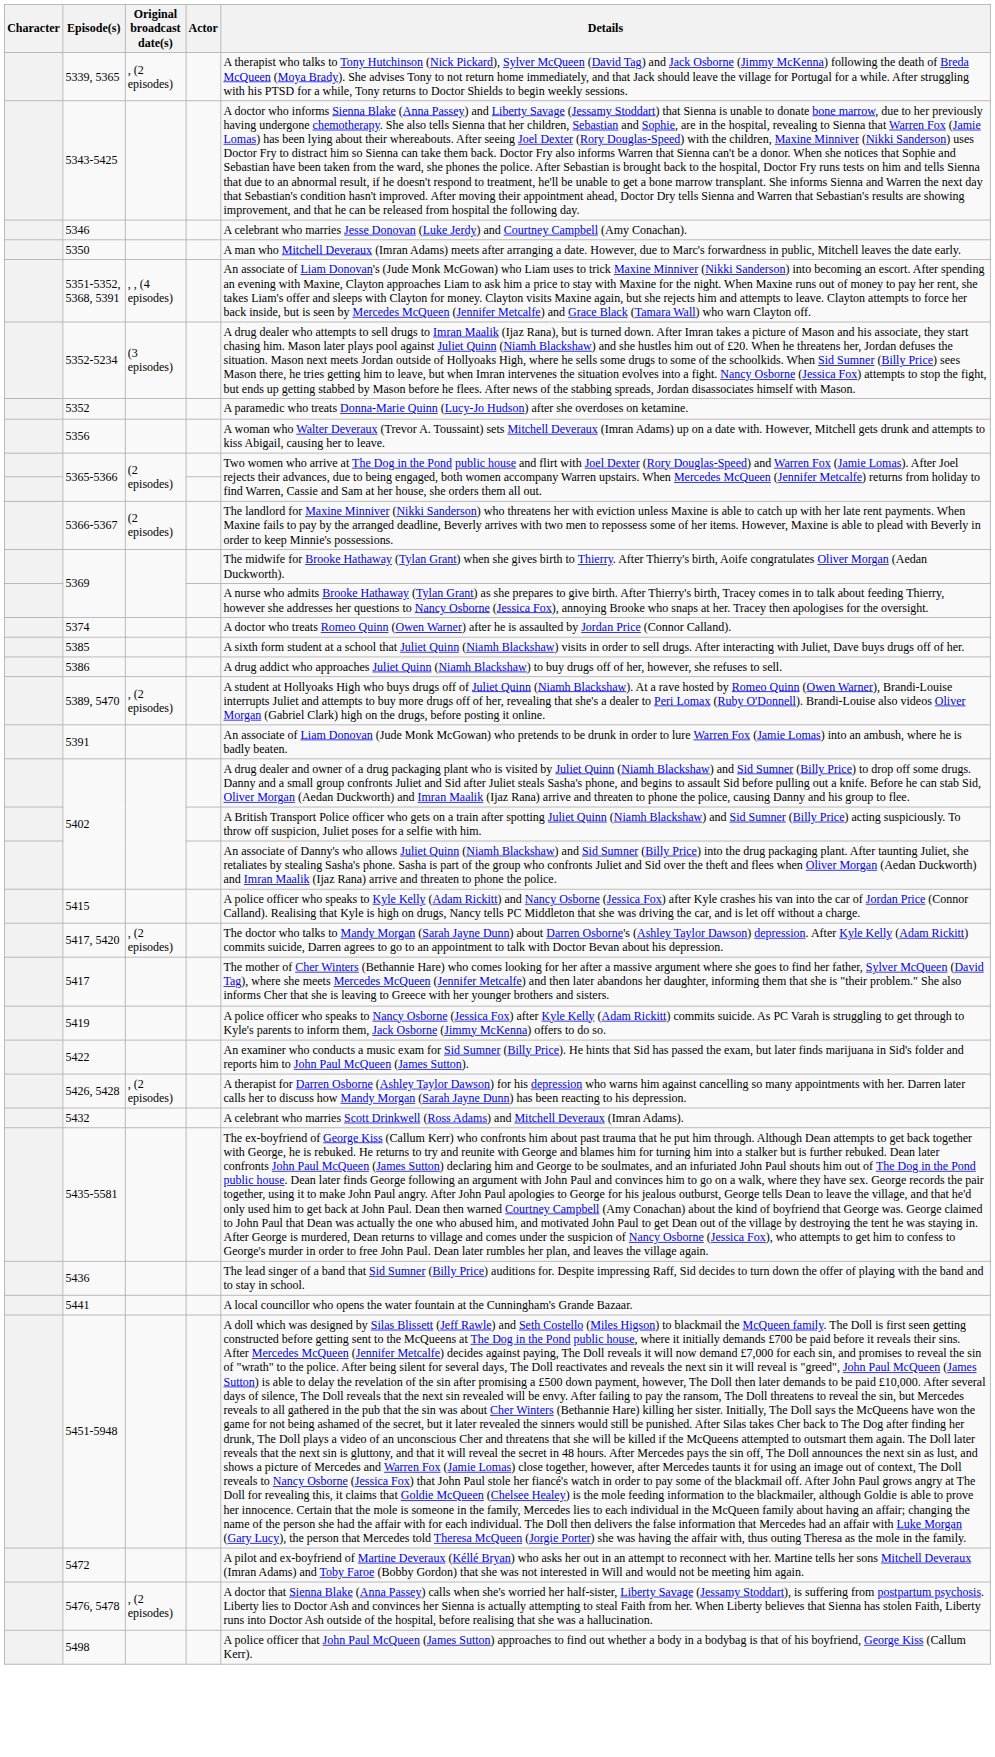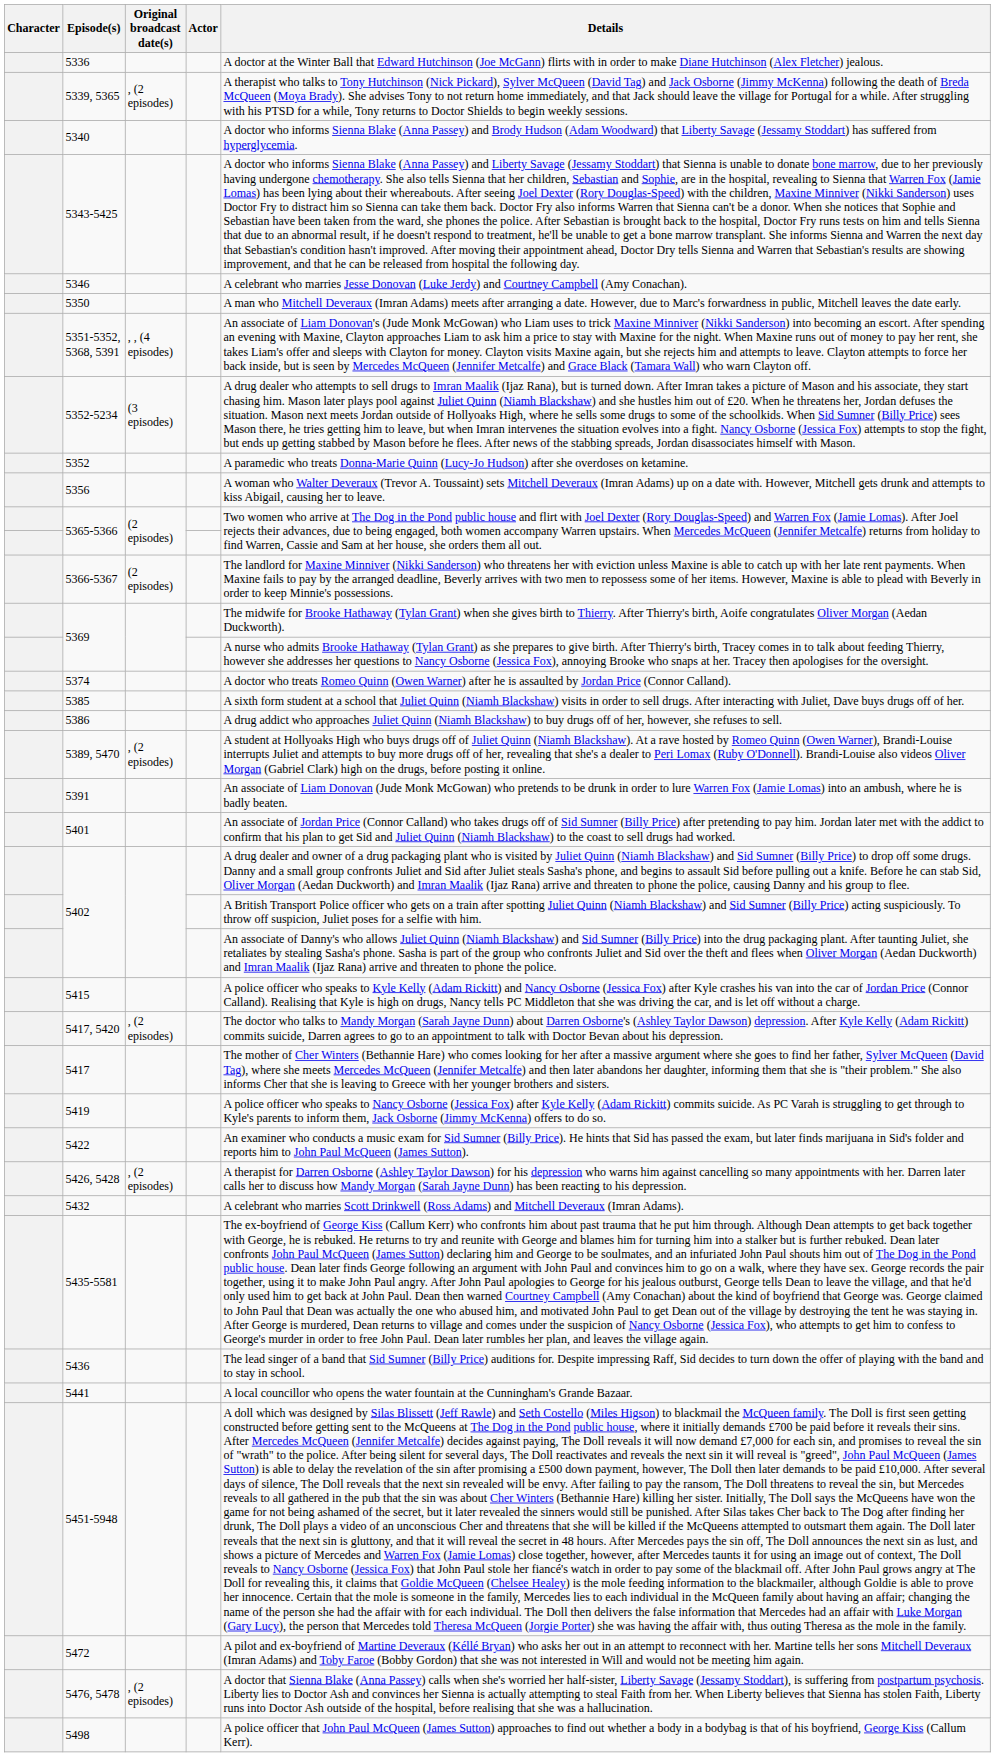 <table class="wikitable plainrowheaders" style="font-size:95%">
 <tr>
 <th scope="col">Character</th>
 <th scope="col">Episode(s)</th>
 <th scope="col">Original broadcast date(s)</th>
 <th scope="col">Actor</th>
 <th scope="col">Details</th>
 </tr>
 <tr>
 <th scope="row"></th>
+<td>5336</td>
+<td></td>
+<td></td>
+<td>A doctor at the Winter Ball that <a href='#'>Edward Hutchinson</a> (<a href='#'>Joe McGann</a>) flirts with in order to make <a href='#'>Diane Hutchinson</a> (<a href='#'>Alex Fletcher</a>) jealous.</td>
+</tr>
+<tr>
+<th scope="row"></th>
 <td>5339, 5365</td>
 <td>,  (2 episodes)</td>
 <td></td>
 <td>A therapist who talks to <a href='#'>Tony Hutchinson</a> (<a href='#'>Nick Pickard</a>), <a href='#'>Sylver McQueen</a> (<a href='#'>David Tag</a>) and <a href='#'>Jack Osborne</a> (<a href='#'>Jimmy McKenna</a>) following the death of <a href='#'>Breda McQueen</a> (<a href='#'>Moya Brady</a>). She advises Tony to not return home immediately, and that Jack should leave the village for Portugal for a while. After struggling with his PTSD for a while, Tony returns to Doctor Shields to begin weekly sessions.</td>
+</tr>
+<tr>
+<th scope="row"></th>
+<td>5340</td>
+<td></td>
+<td></td>
+<td>A doctor who informs <a href='#'>Sienna Blake</a> (<a href='#'>Anna Passey</a>) and <a href='#'>Brody Hudson</a> (<a href='#'>Adam Woodward</a>) that <a href='#'>Liberty Savage</a> (<a href='#'>Jessamy Stoddart</a>) has suffered from <a href='#'>hyperglycemia</a>.</td>
 </tr>
 <tr>
 <th scope="row"></th>
 <td>5343-5425</td>
 <td></td>
 <td></td>
 <td>A doctor who informs <a href='#'>Sienna Blake</a> (<a href='#'>Anna Passey</a>) and <a href='#'>Liberty Savage</a> (<a href='#'>Jessamy Stoddart</a>) that Sienna is unable to donate <a href='#'>bone marrow</a>, due to her previously having undergone <a href='#'>chemotherapy</a>. She also tells Sienna that her children, <a href='#'>Sebastian</a> and <a href='#'>Sophie</a>, are in the hospital, revealing to Sienna that <a href='#'>Warren Fox</a> (<a href='#'>Jamie Lomas</a>) has been lying about their whereabouts. After seeing <a href='#'>Joel Dexter</a> (<a href='#'>Rory Douglas-Speed</a>) with the children, <a href='#'>Maxine Minniver</a> (<a href='#'>Nikki Sanderson</a>) uses Doctor Fry to distract him so Sienna can take them back. Doctor Fry also informs Warren that Sienna can't be a donor. When she notices that Sophie and Sebastian have been taken from the ward, she phones the police. After Sebastian is brought back to the hospital, Doctor Fry runs tests on him and tells Sienna that due to an abnormal result, if he doesn't respond to treatment, he'll be unable to get a bone marrow transplant. She informs Sienna and Warren the next day that Sebastian's condition hasn't improved. After moving their appointment ahead, Doctor Dry tells Sienna and Warren that Sebastian's results are showing improvement, and that he can be released from hospital the following day.</td>
 </tr>
 <tr>
 <th scope="row"></th>
 <td>5346</td>
 <td></td>
 <td></td>
 <td>A celebrant who marries <a href='#'>Jesse Donovan</a> (<a href='#'>Luke Jerdy</a>) and <a href='#'>Courtney Campbell</a> (Amy Conachan).</td>
 </tr>
 <tr>
 <th scope="row"></th>
 <td>5350</td>
 <td></td>
 <td></td>
 <td>A man who <a href='#'>Mitchell Deveraux</a> (Imran Adams) meets after arranging a date. However, due to Marc's forwardness in public, Mitchell leaves the date early.</td>
 </tr>
 <tr>
 <th scope="row"></th>
 <td>5351-5352, 5368, 5391</td>
 <td>, ,  (4 episodes)</td>
 <td></td>
 <td>An associate of <a href='#'>Liam Donovan</a>'s (Jude Monk McGowan) who Liam uses to trick <a href='#'>Maxine Minniver</a> (<a href='#'>Nikki Sanderson</a>) into becoming an escort. After spending an evening with Maxine, Clayton approaches Liam to ask him a price to stay with Maxine for the night. When Maxine runs out of money to pay her rent, she takes Liam's offer and sleeps with Clayton for money. Clayton visits Maxine again, but she rejects him and attempts to leave. Clayton attempts to force her back inside, but is seen by <a href='#'>Mercedes McQueen</a> (<a href='#'>Jennifer Metcalfe</a>) and <a href='#'>Grace Black</a> (<a href='#'>Tamara Wall</a>) who warn Clayton off.</td>
 </tr>
 <tr>
 <th scope="row"></th>
 <td>5352-5234</td>
 <td> (3 episodes)</td>
 <td></td>
 <td>A drug dealer who attempts to sell drugs to <a href='#'>Imran Maalik</a> (Ijaz Rana), but is turned down. After Imran takes a picture of Mason and his associate, they start chasing him. Mason later plays pool against <a href='#'>Juliet Quinn</a> (<a href='#'>Niamh Blackshaw</a>) and she hustles him out of £20. When he threatens her, Jordan defuses the situation. Mason next meets Jordan outside of Hollyoaks High, where he sells some drugs to some of the schoolkids. When <a href='#'>Sid Sumner</a> (<a href='#'>Billy Price</a>) sees Mason there, he tries getting him to leave, but when Imran intervenes the situation evolves into a fight. <a href='#'>Nancy Osborne</a> (<a href='#'>Jessica Fox</a>) attempts to stop the fight, but ends up getting stabbed by Mason before he flees. After news of the stabbing spreads, Jordan disassociates himself with Mason.</td>
 </tr>
 <tr>
 <th scope="row"></th>
 <td>5352</td>
 <td></td>
 <td></td>
 <td>A paramedic who treats <a href='#'>Donna-Marie Quinn</a> (<a href='#'>Lucy-Jo Hudson</a>) after she overdoses on ketamine.</td>
 </tr>
 <tr>
 <th scope="row"></th>
 <td>5356</td>
 <td></td>
 <td></td>
 <td>A woman who <a href='#'>Walter Deveraux</a> (Trevor A. Toussaint) sets <a href='#'>Mitchell Deveraux</a> (Imran Adams) up on a date with. However, Mitchell gets drunk and attempts to kiss Abigail, causing her to leave.</td>
 </tr>
 <tr>
 <th scope="row"></th>
 <td rowspan="2">5365-5366</td>
 <td rowspan="2"> (2 episodes)</td>
 <td></td>
 <td rowspan="2">Two women who arrive at <a href='#'>The Dog in the Pond</a> <a href='#'>public house</a> and flirt with <a href='#'>Joel Dexter</a> (<a href='#'>Rory Douglas-Speed</a>) and <a href='#'>Warren Fox</a> (<a href='#'>Jamie Lomas</a>). After Joel rejects their advances, due to being engaged, both women accompany Warren upstairs. When <a href='#'>Mercedes McQueen</a> (<a href='#'>Jennifer Metcalfe</a>) returns from holiday to find Warren, Cassie and Sam at her house, she orders them all out.</td>
 </tr>
 <tr>
 <th scope="row"></th>
 <td></td>
 </tr>
 <tr>
 <th scope="row"></th>
 <td>5366-5367</td>
 <td> (2 episodes)</td>
 <td></td>
 <td>The landlord for <a href='#'>Maxine Minniver</a> (<a href='#'>Nikki Sanderson</a>) who threatens her with eviction unless Maxine is able to catch up with her late rent payments. When Maxine fails to pay by the arranged deadline, Beverly arrives with two men to repossess some of her items. However, Maxine is able to plead with Beverly in order to keep Minnie's possessions.</td>
 </tr>
 <tr>
 <th scope="row"></th>
 <td rowspan="2">5369</td>
 <td rowspan="2"></td>
 <td></td>
 <td>The midwife for <a href='#'>Brooke Hathaway</a> (<a href='#'>Tylan Grant</a>) when she gives birth to <a href='#'>Thierry</a>. After Thierry's birth, Aoife congratulates <a href='#'>Oliver Morgan</a> (Aedan Duckworth).</td>
 </tr>
 <tr>
 <th scope="row"></th>
 <td></td>
 <td>A nurse who admits <a href='#'>Brooke Hathaway</a> (<a href='#'>Tylan Grant</a>) as she prepares to give birth. After Thierry's birth, Tracey comes in to talk about feeding Thierry, however she addresses her questions to <a href='#'>Nancy Osborne</a> (<a href='#'>Jessica Fox</a>), annoying Brooke who snaps at her. Tracey then apologises for the oversight.</td>
 </tr>
 <tr>
 <th scope="row"></th>
 <td>5374</td>
 <td></td>
 <td></td>
 <td>A doctor who treats <a href='#'>Romeo Quinn</a> (<a href='#'>Owen Warner</a>) after he is assaulted by <a href='#'>Jordan Price</a> (Connor Calland).</td>
 </tr>
 <tr>
 <th scope="row"></th>
 <td>5385</td>
 <td></td>
 <td></td>
 <td>A sixth form student at a school that <a href='#'>Juliet Quinn</a> (<a href='#'>Niamh Blackshaw</a>) visits in order to sell drugs. After interacting with Juliet, Dave buys drugs off of her.</td>
 </tr>
 <tr>
 <th scope="row"></th>
 <td>5386</td>
 <td></td>
 <td></td>
 <td>A drug addict who approaches <a href='#'>Juliet Quinn</a> (<a href='#'>Niamh Blackshaw</a>) to buy drugs off of her, however, she refuses to sell.</td>
 </tr>
 <tr>
 <th scope="row"></th>
 <td>5389, 5470</td>
 <td>,  (2 episodes)</td>
 <td></td>
 <td>A student at Hollyoaks High who buys drugs off of <a href='#'>Juliet Quinn</a> (<a href='#'>Niamh Blackshaw</a>). At a rave hosted by <a href='#'>Romeo Quinn</a> (<a href='#'>Owen Warner</a>), Brandi-Louise interrupts Juliet and attempts to buy more drugs off of her, revealing that she's a dealer to <a href='#'>Peri Lomax</a> (<a href='#'>Ruby O'Donnell</a>). Brandi-Louise also videos <a href='#'>Oliver Morgan</a> (Gabriel Clark) high on the drugs, before posting it online.</td>
 </tr>
 <tr>
 <th scope="row"></th>
 <td>5391</td>
 <td></td>
 <td></td>
 <td>An associate of <a href='#'>Liam Donovan</a> (Jude Monk McGowan) who pretends to be drunk in order to lure <a href='#'>Warren Fox</a> (<a href='#'>Jamie Lomas</a>) into an ambush, where he is badly beaten.</td>
 </tr>
 <tr>
 <th scope="row"></th>
+<td>5401</td>
+<td></td>
+<td></td>
+<td>An associate of <a href='#'>Jordan Price</a> (Connor Calland) who takes drugs off of <a href='#'>Sid Sumner</a> (<a href='#'>Billy Price</a>) after pretending to pay him. Jordan later met with the addict to confirm that his plan to get Sid and <a href='#'>Juliet Quinn</a> (<a href='#'>Niamh Blackshaw</a>) to the coast to sell drugs had worked.</td>
+</tr>
+<tr>
+<th scope="row"></th>
 <td rowspan="3">5402</td>
 <td rowspan="3"></td>
 <td></td>
 <td>A drug dealer and owner of a drug packaging plant who is visited by <a href='#'>Juliet Quinn</a> (<a href='#'>Niamh Blackshaw</a>) and <a href='#'>Sid Sumner</a> (<a href='#'>Billy Price</a>) to drop off some drugs. Danny and a small group confronts Juliet and Sid after Juliet steals Sasha's phone, and begins to assault Sid before pulling out a knife. Before he can stab Sid, <a href='#'>Oliver Morgan</a> (Aedan Duckworth) and <a href='#'>Imran Maalik</a> (Ijaz Rana) arrive and threaten to phone the police, causing Danny and his group to flee.</td>
 </tr>
 <tr>
 <th scope="row"></th>
 <td></td>
 <td>A British Transport Police officer who gets on a train after spotting <a href='#'>Juliet Quinn</a> (<a href='#'>Niamh Blackshaw</a>) and <a href='#'>Sid Sumner</a> (<a href='#'>Billy Price</a>) acting suspiciously. To throw off suspicion, Juliet poses for a selfie with him.</td>
 </tr>
 <tr>
 <th scope="row"></th>
 <td></td>
 <td>An associate of Danny's who allows <a href='#'>Juliet Quinn</a> (<a href='#'>Niamh Blackshaw</a>) and <a href='#'>Sid Sumner</a> (<a href='#'>Billy Price</a>) into the drug packaging plant. After taunting Juliet, she retaliates by stealing Sasha's phone. Sasha is part of the group who confronts Juliet and Sid over the theft and flees when <a href='#'>Oliver Morgan</a> (Aedan Duckworth) and <a href='#'>Imran Maalik</a> (Ijaz Rana) arrive and threaten to phone the police.</td>
 </tr>
 <tr>
 <th scope="row"></th>
 <td>5415</td>
 <td></td>
 <td></td>
 <td>A police officer who speaks to <a href='#'>Kyle Kelly</a> (<a href='#'>Adam Rickitt</a>) and <a href='#'>Nancy Osborne</a> (<a href='#'>Jessica Fox</a>) after Kyle crashes his van into the car of <a href='#'>Jordan Price</a> (Connor Calland). Realising that Kyle is high on drugs, Nancy tells PC Middleton that she was driving the car, and is let off without a charge.</td>
 </tr>
 <tr>
 <th scope="row"></th>
 <td>5417, 5420</td>
 <td>,  (2 episodes)</td>
 <td></td>
 <td>The doctor who talks to <a href='#'>Mandy Morgan</a> (<a href='#'>Sarah Jayne Dunn</a>) about <a href='#'>Darren Osborne</a>'s (<a href='#'>Ashley Taylor Dawson</a>) <a href='#'>depression</a>. After <a href='#'>Kyle Kelly</a> (<a href='#'>Adam Rickitt</a>) commits suicide, Darren agrees to go to an appointment to talk with Doctor Bevan about his depression.</td>
 </tr>
 <tr>
 <th scope="row"></th>
 <td>5417</td>
 <td></td>
 <td></td>
 <td>The mother of <a href='#'>Cher Winters</a> (Bethannie Hare) who comes looking for her after a massive argument where she goes to find her father, <a href='#'>Sylver McQueen</a> (<a href='#'>David Tag</a>), where she meets <a href='#'>Mercedes McQueen</a> (<a href='#'>Jennifer Metcalfe</a>) and then later abandons her daughter, informing them that she is "their problem." She also informs Cher that she is leaving to Greece with her younger brothers and sisters.</td>
 </tr>
 <tr>
 <th scope="row"></th>
 <td>5419</td>
 <td></td>
 <td></td>
 <td>A police officer who speaks to <a href='#'>Nancy Osborne</a> (<a href='#'>Jessica Fox</a>) after <a href='#'>Kyle Kelly</a> (<a href='#'>Adam Rickitt</a>) commits suicide. As PC Varah is struggling to get through to Kyle's parents to inform them, <a href='#'>Jack Osborne</a> (<a href='#'>Jimmy McKenna</a>) offers to do so.</td>
 </tr>
 <tr>
 <th scope="row"></th>
 <td>5422</td>
 <td></td>
 <td></td>
 <td>An examiner who conducts a music exam for <a href='#'>Sid Sumner</a> (<a href='#'>Billy Price</a>). He hints that Sid has passed the exam, but later finds marijuana in Sid's folder and reports him to <a href='#'>John Paul McQueen</a> (<a href='#'>James Sutton</a>).</td>
 </tr>
 <tr>
 <th scope="row"></th>
 <td>5426, 5428</td>
 <td>,  (2 episodes)</td>
 <td></td>
 <td>A therapist for <a href='#'>Darren Osborne</a> (<a href='#'>Ashley Taylor Dawson</a>) for his <a href='#'>depression</a> who warns him against cancelling so many appointments with her. Darren later calls her to discuss how <a href='#'>Mandy Morgan</a> (<a href='#'>Sarah Jayne Dunn</a>) has been reacting to his depression.</td>
 </tr>
 <tr>
 <th scope="row"></th>
 <td>5432</td>
 <td></td>
 <td></td>
 <td>A celebrant who marries <a href='#'>Scott Drinkwell</a> (<a href='#'>Ross Adams</a>) and <a href='#'>Mitchell Deveraux</a> (Imran Adams).</td>
 </tr>
 <tr>
 <th scope="row"></th>
 <td>5435-5581</td>
 <td></td>
 <td></td>
 <td>The ex-boyfriend of <a href='#'>George Kiss</a> (Callum Kerr) who confronts him about past trauma that he put him through. Although Dean attempts to get back together with George, he is rebuked. He returns to try and reunite with George and blames him for turning him into a stalker but is further rebuked. Dean later confronts <a href='#'>John Paul McQueen</a> (<a href='#'>James Sutton</a>) declaring him and George to be soulmates, and an infuriated John Paul shouts him out of <a href='#'>The Dog in the Pond</a> <a href='#'>public house</a>. Dean later finds George following an argument with John Paul and convinces him to go on a walk, where they have sex. George records the pair together, using it to make John Paul angry. After John Paul apologies to George for his jealous outburst, George tells Dean to leave the village, and that he'd only used him to get back at John Paul. Dean then warned <a href='#'>Courtney Campbell</a> (Amy Conachan) about the kind of boyfriend that George was. George claimed to John Paul that Dean was actually the one who abused him, and motivated John Paul to get Dean out of the village by destroying the tent he was staying in. After George is murdered, Dean returns to village and comes under the suspicion of <a href='#'>Nancy Osborne</a> (<a href='#'>Jessica Fox</a>), who attempts to get him to confess to George's murder in order to free John Paul. Dean later rumbles her plan, and leaves the village again.</td>
 </tr>
 <tr>
 <th scope="row"></th>
 <td>5436</td>
 <td></td>
 <td></td>
 <td>The lead singer of a band that <a href='#'>Sid Sumner</a> (<a href='#'>Billy Price</a>) auditions for. Despite impressing Raff, Sid decides to turn down the offer of playing with the band and to stay in school.</td>
 </tr>
 <tr>
 <th scope="row"></th>
 <td>5441</td>
 <td></td>
 <td></td>
 <td>A local councillor who opens the water fountain at the Cunningham's Grande Bazaar.</td>
 </tr>
 <tr>
 <th scope="row"></th>
 <td>5451-5948</td>
 <td></td>
 <td></td>
 <td>A doll which was designed by <a href='#'>Silas Blissett</a> (<a href='#'>Jeff Rawle</a>) and <a href='#'>Seth Costello</a> (<a href='#'>Miles Higson</a>) to blackmail the <a href='#'>McQueen family</a>. The Doll is first seen getting constructed before getting sent to the McQueens at <a href='#'>The Dog in the Pond</a> <a href='#'>public house</a>, where it initially demands £700 be paid before it reveals their sins. After <a href='#'>Mercedes McQueen</a> (<a href='#'>Jennifer Metcalfe</a>) decides against paying, The Doll reveals it will now demand £7,000 for each sin, and promises to reveal the sin of "wrath" to the police. After being silent for several days, The Doll reactivates and reveals the next sin it will reveal is "greed", <a href='#'>John Paul McQueen</a> (<a href='#'>James Sutton</a>) is able to delay the revelation of the sin after promising a £500 down payment, however, The Doll then later demands to be paid £10,000. After several days of silence, The Doll reveals that the next sin revealed will be envy. After failing to pay the ransom, The Doll threatens to reveal the sin, but Mercedes reveals to all gathered in the pub that the sin was about <a href='#'>Cher Winters</a> (Bethannie Hare) killing her sister. Initially, The Doll says the McQueens have won the game for not being ashamed of the secret, but it later revealed the sinners would still be punished. After Silas takes Cher back to The Dog after finding her drunk, The Doll plays a video of an unconscious Cher and threatens that she will be killed if the McQueens attempted to outsmart them again. The Doll later reveals that the next sin is gluttony, and that it will reveal the secret in 48 hours. After Mercedes pays the sin off, The Doll announces the next sin as lust, and shows a picture of Mercedes and <a href='#'>Warren Fox</a> (<a href='#'>Jamie Lomas</a>) close together, however, after Mercedes taunts it for using an image out of context, The Doll reveals to <a href='#'>Nancy Osborne</a> (<a href='#'>Jessica Fox</a>) that John Paul stole her fiancé's watch in order to pay some of the blackmail off. After John Paul grows angry at The Doll for revealing this, it claims that <a href='#'>Goldie McQueen</a> (<a href='#'>Chelsee Healey</a>) is the mole feeding information to the blackmailer, although Goldie is able to prove her innocence. Certain that the mole is someone in the family, Mercedes lies to each individual in the McQueen family about having an affair; changing the name of the person she had the affair with for each individual. The Doll then delivers the false information that Mercedes had an affair with <a href='#'>Luke Morgan</a> (<a href='#'>Gary Lucy</a>), the person that Mercedes told <a href='#'>Theresa McQueen</a> (<a href='#'>Jorgie Porter</a>) she was having the affair with, thus outing Theresa as the mole in the family.</td>
 </tr>
 <tr>
 <th scope="row"></th>
 <td>5472</td>
 <td></td>
 <td></td>
 <td>A pilot and ex-boyfriend of <a href='#'>Martine Deveraux</a> (<a href='#'>Kéllé Bryan</a>) who asks her out in an attempt to reconnect with her. Martine tells her sons <a href='#'>Mitchell Deveraux</a> (Imran Adams) and <a href='#'>Toby Faroe</a> (Bobby Gordon) that she was not interested in Will and would not be meeting him again.</td>
 </tr>
 <tr>
 <th scope="row"></th>
 <td>5476, 5478</td>
 <td>,  (2 episodes)</td>
 <td></td>
 <td>A doctor that <a href='#'>Sienna Blake</a> (<a href='#'>Anna Passey</a>) calls when she's worried her half-sister, <a href='#'>Liberty Savage</a> (<a href='#'>Jessamy Stoddart</a>), is suffering from <a href='#'>postpartum psychosis</a>. Liberty lies to Doctor Ash and convinces her Sienna is actually attempting to steal Faith from her. When Liberty believes that Sienna has stolen Faith, Liberty runs into Doctor Ash outside of the hospital, before realising that she was a hallucination.</td>
 </tr>
 <tr>
 <th scope="row"></th>
 <td>5498</td>
 <td></td>
 <td></td>
 <td>A police officer that <a href='#'>John Paul McQueen</a> (<a href='#'>James Sutton</a>) approaches to find out whether a body in a bodybag is that of his boyfriend, <a href='#'>George Kiss</a> (Callum Kerr).</td>
 </tr>
 </table>
